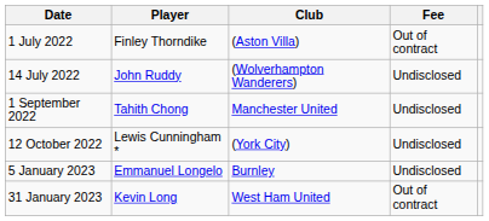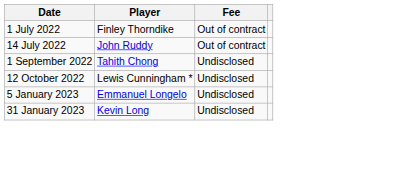 <table class="wikitable" style=text-align: left>
 <tr>
 <th>Date</th>
 <th>Player</th>
-<th>Club </th>
 <th>Fee</th>
 <th></th>
 </tr>
 <tr>
 <td>1 July 2022</td>
 <td>Finley Thorndike</td>
-<td>(<a href='#'>Aston Villa</a>)</td>
 <td>Out of contract</td>
 <td style=text-align:center></td>
 </tr>
 <tr>
 <td>14 July 2022</td>
 <td><a href='#'>John Ruddy</a></td>
-<td>(<a href='#'>Wolverhampton Wanderers</a>)</td>
-<td>Undisclosed</td>
+<td>Out of contract</td>
 <td style=text-align:center></td>
 </tr>
 <tr>
 <td>1 September 2022</td>
 <td><a href='#'>Tahith Chong</a></td>
-<td><a href='#'>Manchester United</a></td>
 <td>Undisclosed</td>
 <td style=text-align:center></td>
 </tr>
 <tr>
 <td>12 October 2022</td>
 <td>Lewis Cunningham *</td>
-<td>(<a href='#'>York City</a>)</td>
 <td>Undisclosed</td>
 <td style=text-align:center></td>
 </tr>
 <tr>
 <td>5 January 2023</td>
 <td><a href='#'>Emmanuel Longelo</a></td>
-<td><a href='#'>Burnley</a></td>
 <td>Undisclosed</td>
 <td style=text-align:center></td>
 </tr>
 <tr>
 <td>31 January 2023</td>
 <td><a href='#'>Kevin Long</a></td>
-<td><a href='#'>West Ham United</a></td>
-<td>Out of contract</td>
+<td>Undisclosed</td>
 <td style=text-align:center></td>
 </tr>
 </table>
